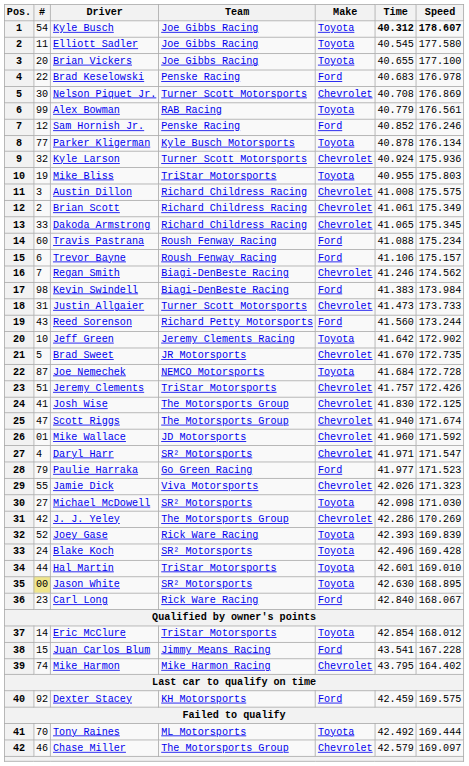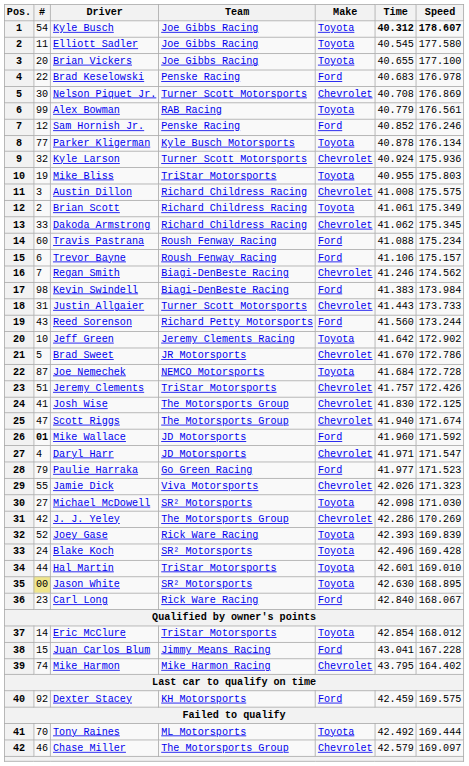 <table class="wikitable" style="font-size:95%">
 <tr>
 <th>Pos.</th>
 <th>#</th>
 <th>Driver</th>
 <th>Team</th>
 <th>Make</th>
 <th>Time</th>
 <th>Speed</th>
 </tr>
 <tr>
 <th>1</th>
 <td>54</td>
 <td><a href='#'>Kyle Busch</a></td>
 <td><a href='#'>Joe Gibbs Racing</a></td>
 <td><a href='#'>Toyota</a></td>
 <td><strong>40.312</strong></td>
 <td><strong>178.607</strong></td>
 </tr>
 <tr>
 <th>2</th>
 <td>11</td>
 <td><a href='#'>Elliott Sadler</a></td>
 <td><a href='#'>Joe Gibbs Racing</a></td>
 <td><a href='#'>Toyota</a></td>
 <td>40.545</td>
 <td>177.580</td>
 </tr>
 <tr>
 <th>3</th>
 <td>20</td>
 <td><a href='#'>Brian Vickers</a></td>
 <td><a href='#'>Joe Gibbs Racing</a></td>
 <td><a href='#'>Toyota</a></td>
 <td>40.655</td>
 <td>177.100</td>
 </tr>
 <tr>
 <th>4</th>
 <td>22</td>
 <td><a href='#'>Brad Keselowski</a></td>
 <td><a href='#'>Penske Racing</a></td>
 <td><a href='#'>Ford</a></td>
 <td>40.683</td>
 <td>176.978</td>
 </tr>
 <tr>
 <th>5</th>
 <td>30</td>
 <td><a href='#'>Nelson Piquet Jr.</a></td>
 <td><a href='#'>Turner Scott Motorsports</a></td>
 <td><a href='#'>Chevrolet</a></td>
 <td>40.708</td>
 <td>176.869</td>
 </tr>
 <tr>
 <th>6</th>
 <td>99</td>
 <td><a href='#'>Alex Bowman</a></td>
 <td><a href='#'>RAB Racing</a></td>
 <td><a href='#'>Toyota</a></td>
 <td>40.779</td>
 <td>176.561</td>
 </tr>
 <tr>
 <th>7</th>
 <td>12</td>
 <td><a href='#'>Sam Hornish Jr.</a></td>
 <td><a href='#'>Penske Racing</a></td>
 <td><a href='#'>Ford</a></td>
 <td>40.852</td>
 <td>176.246</td>
 </tr>
 <tr>
 <th>8</th>
 <td>77</td>
 <td><a href='#'>Parker Kligerman</a></td>
 <td><a href='#'>Kyle Busch Motorsports</a></td>
 <td><a href='#'>Toyota</a></td>
 <td>40.878</td>
 <td>176.134</td>
 </tr>
 <tr>
 <th>9</th>
 <td>32</td>
 <td><a href='#'>Kyle Larson</a></td>
 <td><a href='#'>Turner Scott Motorsports</a></td>
 <td><a href='#'>Chevrolet</a></td>
 <td>40.924</td>
 <td>175.936</td>
 </tr>
 <tr>
 <th>10</th>
 <td>19</td>
 <td><a href='#'>Mike Bliss</a></td>
 <td><a href='#'>TriStar Motorsports</a></td>
 <td><a href='#'>Toyota</a></td>
 <td>40.955</td>
 <td>175.803</td>
 </tr>
 <tr>
 <th>11</th>
 <td>3</td>
 <td><a href='#'>Austin Dillon</a></td>
 <td><a href='#'>Richard Childress Racing</a></td>
 <td><a href='#'>Chevrolet</a></td>
 <td>41.008</td>
 <td>175.575</td>
 </tr>
 <tr>
 <th>12</th>
 <td>2</td>
 <td><a href='#'>Brian Scott</a></td>
 <td><a href='#'>Richard Childress Racing</a></td>
-<td><a href='#'>Chevrolet</a></td>
+<td><a href='#'>Toyota</a></td>
 <td>41.061</td>
 <td>175.349</td>
 </tr>
 <tr>
 <th>13</th>
 <td>33</td>
 <td><a href='#'>Dakoda Armstrong</a></td>
 <td><a href='#'>Richard Childress Racing</a></td>
 <td><a href='#'>Chevrolet</a></td>
-<td>41.065</td>
+<td>41.062</td>
 <td>175.345</td>
 </tr>
 <tr>
 <th>14</th>
 <td>60</td>
 <td><a href='#'>Travis Pastrana</a></td>
 <td><a href='#'>Roush Fenway Racing</a></td>
 <td><a href='#'>Ford</a></td>
 <td>41.088</td>
 <td>175.234</td>
 </tr>
 <tr>
 <th>15</th>
 <td>6</td>
 <td><a href='#'>Trevor Bayne</a></td>
 <td><a href='#'>Roush Fenway Racing</a></td>
 <td><a href='#'>Ford</a></td>
 <td>41.106</td>
 <td>175.157</td>
 </tr>
 <tr>
 <th>16</th>
 <td>7</td>
 <td><a href='#'>Regan Smith</a></td>
 <td><a href='#'>Biagi-DenBeste Racing</a></td>
 <td><a href='#'>Chevrolet</a></td>
 <td>41.246</td>
 <td>174.562</td>
 </tr>
 <tr>
 <th>17</th>
 <td>98</td>
 <td><a href='#'>Kevin Swindell</a></td>
 <td><a href='#'>Biagi-DenBeste Racing</a></td>
 <td><a href='#'>Ford</a></td>
 <td>41.383</td>
 <td>173.984</td>
 </tr>
 <tr>
 <th>18</th>
 <td>31</td>
 <td><a href='#'>Justin Allgaier</a></td>
 <td><a href='#'>Turner Scott Motorsports</a></td>
 <td><a href='#'>Chevrolet</a></td>
-<td>41.473</td>
+<td>41.443</td>
 <td>173.733</td>
 </tr>
 <tr>
 <th>19</th>
 <td>43</td>
 <td><a href='#'>Reed Sorenson</a></td>
 <td><a href='#'>Richard Petty Motorsports</a></td>
 <td><a href='#'>Ford</a></td>
 <td>41.560</td>
 <td>173.244</td>
 </tr>
 <tr>
 <th>20</th>
 <td>10</td>
 <td><a href='#'>Jeff Green</a></td>
 <td><a href='#'>Jeremy Clements Racing</a></td>
 <td><a href='#'>Toyota</a></td>
 <td>41.642</td>
 <td>172.902</td>
 </tr>
 <tr>
 <th>21</th>
 <td>5</td>
 <td><a href='#'>Brad Sweet</a></td>
 <td><a href='#'>JR Motorsports</a></td>
 <td><a href='#'>Chevrolet</a></td>
 <td>41.670</td>
-<td>172.735</td>
+<td>172.786</td>
 </tr>
 <tr>
 <th>22</th>
 <td>87</td>
 <td><a href='#'>Joe Nemechek</a></td>
 <td><a href='#'>NEMCO Motorsports</a></td>
 <td><a href='#'>Toyota</a></td>
 <td>41.684</td>
 <td>172.728</td>
 </tr>
 <tr>
 <th>23</th>
 <td>51</td>
 <td><a href='#'>Jeremy Clements</a></td>
 <td><a href='#'>TriStar Motorsports</a></td>
 <td><a href='#'>Chevrolet</a></td>
 <td>41.757</td>
 <td>172.426</td>
 </tr>
 <tr>
 <th>24</th>
 <td>41</td>
 <td><a href='#'>Josh Wise</a></td>
 <td><a href='#'>The Motorsports Group</a></td>
 <td><a href='#'>Chevrolet</a></td>
 <td>41.830</td>
 <td>172.125</td>
 </tr>
 <tr>
 <th>25</th>
 <td>47</td>
 <td><a href='#'>Scott Riggs</a></td>
 <td><a href='#'>The Motorsports Group</a></td>
 <td><a href='#'>Chevrolet</a></td>
 <td>41.940</td>
 <td>171.674</td>
 </tr>
 <tr>
 <th>26</th>
-<td>01</td>
+<td><strong>01</strong></td>
 <td><a href='#'>Mike Wallace</a></td>
 <td><a href='#'>JD Motorsports</a></td>
-<td><a href='#'>Chevrolet</a></td>
+<td><a href='#'>Ford</a></td>
 <td>41.960</td>
 <td>171.592</td>
 </tr>
 <tr>
 <th>27</th>
 <td>4</td>
 <td><a href='#'>Daryl Harr</a></td>
-<td><a href='#'>SR² Motorsports</a></td>
+<td><a href='#'>JD Motorsports</a></td>
 <td><a href='#'>Chevrolet</a></td>
 <td>41.971</td>
 <td>171.547</td>
 </tr>
 <tr>
 <th>28</th>
 <td>79</td>
 <td><a href='#'>Paulie Harraka</a></td>
 <td><a href='#'>Go Green Racing</a></td>
 <td><a href='#'>Ford</a></td>
 <td>41.977</td>
 <td>171.523</td>
 </tr>
 <tr>
 <th>29</th>
 <td>55</td>
 <td><a href='#'>Jamie Dick</a></td>
 <td><a href='#'>Viva Motorsports</a></td>
 <td><a href='#'>Chevrolet</a></td>
 <td>42.026</td>
 <td>171.323</td>
 </tr>
 <tr>
 <th>30</th>
 <td>27</td>
 <td><a href='#'>Michael McDowell</a></td>
 <td><a href='#'>SR² Motorsports</a></td>
 <td><a href='#'>Toyota</a></td>
 <td>42.098</td>
 <td>171.030</td>
 </tr>
 <tr>
 <th>31</th>
 <td>42</td>
 <td><a href='#'>J. J. Yeley</a></td>
 <td><a href='#'>The Motorsports Group</a></td>
 <td><a href='#'>Chevrolet</a></td>
 <td>42.286</td>
 <td>170.269</td>
 </tr>
 <tr>
 <th>32</th>
 <td>52</td>
 <td><a href='#'>Joey Gase</a></td>
 <td><a href='#'>Rick Ware Racing</a></td>
 <td><a href='#'>Toyota</a></td>
 <td>42.393</td>
 <td>169.839</td>
 </tr>
 <tr>
 <th>33</th>
 <td>24</td>
 <td><a href='#'>Blake Koch</a></td>
 <td><a href='#'>SR² Motorsports</a></td>
 <td><a href='#'>Toyota</a></td>
 <td>42.496</td>
 <td>169.428</td>
 </tr>
 <tr>
 <th>34</th>
 <td>44</td>
 <td><a href='#'>Hal Martin</a></td>
 <td><a href='#'>TriStar Motorsports</a></td>
 <td><a href='#'>Toyota</a></td>
 <td>42.601</td>
 <td>169.010</td>
 </tr>
 <tr>
 <th>35</th>
 <td style="background: khaki;">00</td>
 <td><a href='#'>Jason White</a></td>
 <td><a href='#'>SR² Motorsports</a></td>
 <td><a href='#'>Toyota</a></td>
 <td>42.630</td>
 <td>168.895</td>
 </tr>
 <tr>
 <th>36</th>
 <td>23</td>
 <td><a href='#'>Carl Long</a></td>
 <td><a href='#'>Rick Ware Racing</a></td>
 <td><a href='#'>Ford</a></td>
 <td>42.840</td>
 <td>168.067</td>
 </tr>
 <tr>
 <th colspan="7">Qualified by owner's points</th>
 </tr>
 <tr>
 <th>37</th>
 <td>14</td>
 <td><a href='#'>Eric McClure</a></td>
 <td><a href='#'>TriStar Motorsports</a></td>
 <td><a href='#'>Toyota</a></td>
 <td>42.854</td>
 <td>168.012</td>
 </tr>
 <tr>
 <th>38</th>
 <td>15</td>
 <td><a href='#'>Juan Carlos Blum</a></td>
 <td><a href='#'>Jimmy Means Racing</a></td>
 <td><a href='#'>Ford</a></td>
-<td>43.541</td>
+<td>43.041</td>
 <td>167.228</td>
 </tr>
 <tr>
 <th>39</th>
 <td>74</td>
 <td><a href='#'>Mike Harmon</a></td>
 <td><a href='#'>Mike Harmon Racing</a></td>
 <td><a href='#'>Chevrolet</a></td>
 <td>43.795</td>
 <td>164.402</td>
 </tr>
 <tr>
 <th colspan="7">Last car to qualify on time</th>
 </tr>
 <tr>
 <th>40</th>
 <td>92</td>
 <td><a href='#'>Dexter Stacey</a></td>
 <td><a href='#'>KH Motorsports</a></td>
 <td><a href='#'>Ford</a></td>
 <td>42.459</td>
 <td>169.575</td>
 </tr>
 <tr>
 <th colspan="7">Failed to qualify</th>
 </tr>
 <tr>
 <th>41</th>
 <td>70</td>
 <td><a href='#'>Tony Raines</a></td>
 <td><a href='#'>ML Motorsports</a></td>
 <td><a href='#'>Toyota</a></td>
 <td>42.492</td>
 <td>169.444</td>
 </tr>
 <tr>
 <th>42</th>
 <td>46</td>
 <td><a href='#'>Chase Miller</a></td>
 <td><a href='#'>The Motorsports Group</a></td>
 <td><a href='#'>Chevrolet</a></td>
 <td>42.579</td>
 <td>169.097</td>
 </tr>
 <tr>
 <th colspan="7"></th>
 </tr>
 </table>
